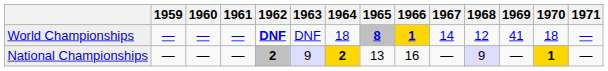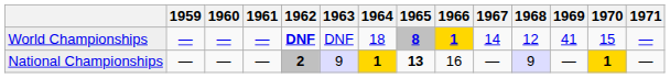 <table class="wikitable plainrowheaders">
 <tr>
 <th scope="col"></th>
 <th scope="col">1959</th>
 <th scope="col">1960</th>
 <th scope="col">1961</th>
 <th scope="col">1962</th>
 <th scope="col">1963</th>
 <th scope="col">1964</th>
 <th scope="col">1965</th>
 <th scope="col">1966</th>
 <th scope="col">1967</th>
 <th scope="col">1968</th>
 <th scope="col">1969</th>
 <th scope="col">1970</th>
 <th scope="col">1971</th>
 </tr>
 <tr style="text-align:center;">
 <td style="text-align:left; background:#efefef;"> <a href='#'>World Championships</a></td>
 <td><a href='#'>—</a></td>
 <td><a href='#'>—</a></td>
 <td><a href='#'>—</a></td>
 <td><strong><a href='#'>DNF</a></strong></td>
 <td><a href='#'>DNF</a></td>
 <td><a href='#'>18</a></td>
 <td style="background:#C0C0C0;"><a href='#'><strong>8</strong></a></td>
 <td style="background:gold;"><a href='#'><strong>1</strong></a></td>
 <td><a href='#'>14</a></td>
 <td><a href='#'>12</a></td>
 <td><a href='#'>41</a></td>
-<td><a href='#'>18</a></td>
+<td><a href='#'>15</a></td>
 <td><a href='#'>—</a></td>
 </tr>
 <tr style="text-align:center;">
 <td style="text-align:left; background:#efefef;"> <a href='#'>National Championships</a></td>
 <td>—</td>
 <td>—</td>
 <td>—</td>
 <td style="background:#C0C0C0;"><strong>2</strong></td>
 <td style="background:#ddddff;">9</td>
-<td style="background:gold;"><strong>2</strong></td>
-<td>13</td>
+<td style="background:gold;"><strong>1</strong></td>
+<td><strong>13</strong></td>
 <td>16</td>
 <td>—</td>
 <td style="background:#ddddff;">9</td>
 <td>—</td>
 <td style="background:gold;"><strong>1</strong></td>
 <td>—</td>
 </tr>
 </table>
